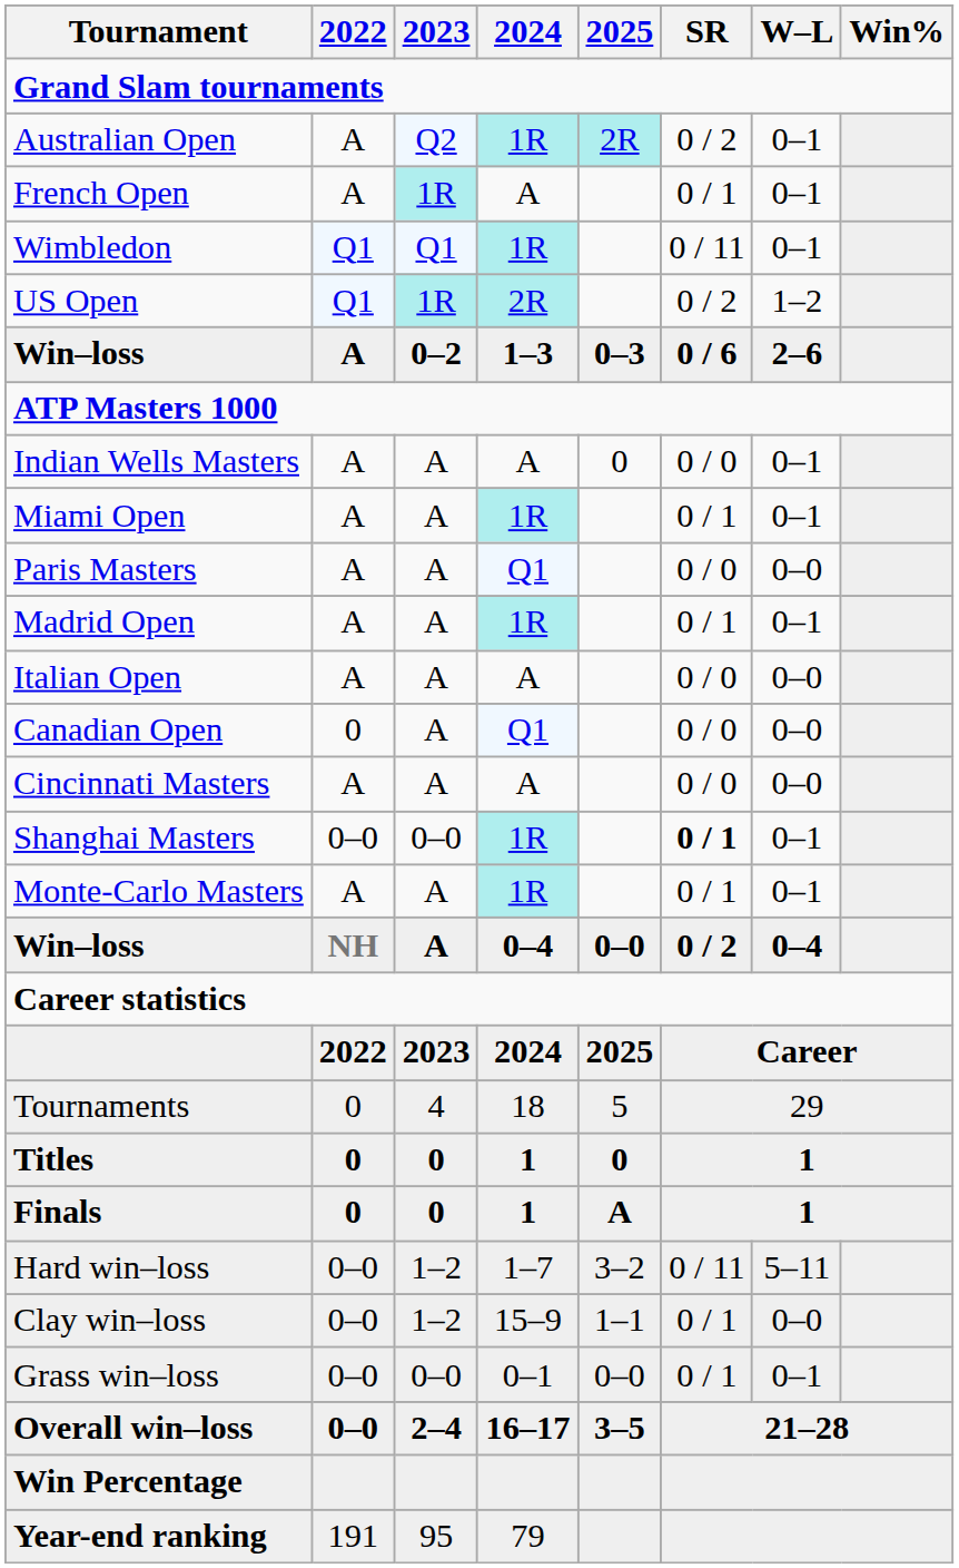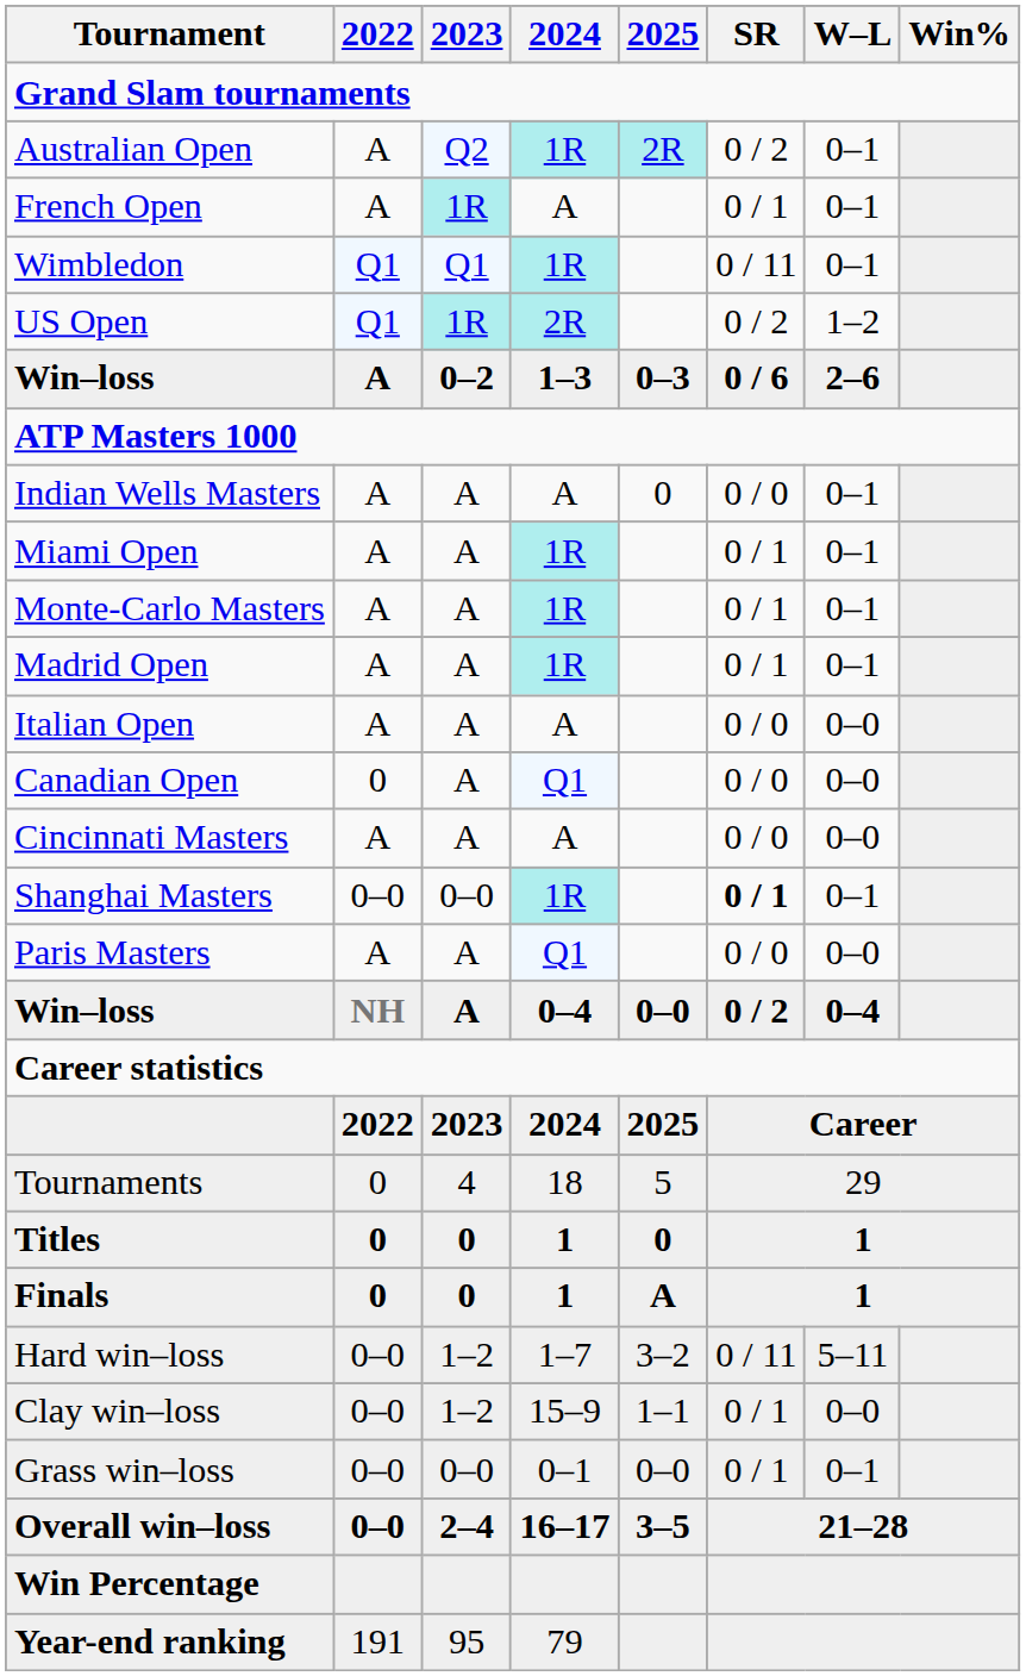 <table class="wikitable" style=text-align:center>
 <tr>
 <th>Tournament</th>
 <th><a href='#'>2022</a></th>
 <th><a href='#'>2023</a></th>
 <th><a href='#'>2024</a></th>
 <th><a href='#'>2025</a></th>
 <th>SR</th>
 <th>W–L</th>
 <th>Win%</th>
 </tr>
 <tr>
 <td colspan=8 align="left"><strong><a href='#'>Grand Slam tournaments</a></strong></td>
 </tr>
 <tr>
 <td align=left><a href='#'>Australian Open</a></td>
 <td>A</td>
 <td bgcolor=f0f8ff><a href='#'>Q2</a></td>
 <td bgcolor=afeeee><a href='#'>1R</a></td>
 <td bgcolor=afeeee><a href='#'>2R</a></td>
 <td>0 / 2</td>
 <td>0–1</td>
 <td bgcolor=efefef></td>
 </tr>
 <tr>
 <td align=left><a href='#'>French Open</a></td>
 <td>A</td>
 <td bgcolor=afeeee><a href='#'>1R</a></td>
 <td>A</td>
 <td></td>
 <td>0 / 1</td>
 <td>0–1</td>
 <td bgcolor=efefef></td>
 </tr>
 <tr>
 <td align=left><a href='#'>Wimbledon</a></td>
 <td bgcolor=f0f8ff><a href='#'>Q1</a></td>
 <td bgcolor=f0f8ff><a href='#'>Q1</a></td>
 <td bgcolor=afeeee><a href='#'>1R</a></td>
 <td></td>
 <td>0 / 11</td>
 <td>0–1</td>
 <td bgcolor=efefef></td>
 </tr>
 <tr>
 <td align=left><a href='#'>US Open</a></td>
 <td bgcolor=f0f8ff><a href='#'>Q1</a></td>
 <td bgcolor=afeeee><a href='#'>1R</a></td>
 <td bgcolor=afeeee><a href='#'>2R</a></td>
 <td></td>
 <td>0 / 2</td>
 <td>1–2</td>
 <td bgcolor=efefef></td>
 </tr>
 <tr style=background:#efefef;font-weight:bold>
 <td align=left>Win–loss</td>
 <td>A</td>
 <td>0–2</td>
 <td>1–3</td>
 <td>0–3</td>
 <td>0 / 6</td>
 <td>2–6</td>
 <td bgcolor=efefef></td>
 </tr>
 <tr>
 <td colspan=8 align="left"><strong><a href='#'>ATP Masters 1000</a></strong></td>
 </tr>
 <tr>
 <td align=left><a href='#'>Indian Wells Masters</a></td>
 <td>A</td>
 <td>A</td>
 <td>A</td>
 <td>0</td>
 <td>0 / 0</td>
 <td>0–1</td>
 <td bgcolor=efefef></td>
 </tr>
 <tr>
 <td align=left><a href='#'>Miami Open</a></td>
 <td>A</td>
 <td>A</td>
 <td bgcolor=afeeee><a href='#'>1R</a></td>
 <td></td>
 <td>0 / 1</td>
 <td>0–1</td>
 <td bgcolor=efefef></td>
 </tr>
 <tr>
-<td align=left><a href='#'>Paris Masters</a></td>
+<td align=left><a href='#'>Monte-Carlo Masters</a></td>
 <td>A</td>
 <td>A</td>
-<td bgcolor=f0f8ff><a href='#'>Q1</a></td>
+<td bgcolor=afeeee><a href='#'>1R</a></td>
 <td></td>
-<td>0 / 0</td>
-<td>0–0</td>
+<td>0 / 1</td>
+<td>0–1</td>
 <td bgcolor=efefef></td>
 </tr>
 <tr>
 <td align=left><a href='#'>Madrid Open</a></td>
 <td>A</td>
 <td>A</td>
 <td bgcolor=afeeee><a href='#'>1R</a></td>
 <td></td>
 <td>0 / 1</td>
 <td>0–1</td>
 <td bgcolor=efefef></td>
 </tr>
 <tr>
 <td align=left><a href='#'>Italian Open</a></td>
 <td>A</td>
 <td>A</td>
 <td>A</td>
 <td></td>
 <td>0 / 0</td>
 <td>0–0</td>
 <td bgcolor=efefef></td>
 </tr>
 <tr>
 <td align=left><a href='#'>Canadian Open</a></td>
 <td>0</td>
 <td>A</td>
 <td bgcolor=f0f8ff><a href='#'>Q1</a></td>
 <td></td>
 <td>0 / 0</td>
 <td>0–0</td>
 <td bgcolor=efefef></td>
 </tr>
 <tr>
 <td align=left><a href='#'>Cincinnati Masters</a></td>
 <td>A</td>
 <td>A</td>
 <td>A</td>
 <td></td>
 <td>0 / 0</td>
 <td>0–0</td>
 <td bgcolor=efefef></td>
 </tr>
 <tr>
 <td align=left><a href='#'>Shanghai Masters</a></td>
 <td>0–0</td>
 <td>0–0</td>
 <td bgcolor=afeeee><a href='#'>1R</a></td>
 <td></td>
 <td><strong>0 / 1</strong></td>
 <td>0–1</td>
 <td bgcolor=efefef></td>
 </tr>
 <tr>
-<td align=left><a href='#'>Monte-Carlo Masters</a></td>
+<td align=left><a href='#'>Paris Masters</a></td>
 <td>A</td>
 <td>A</td>
-<td bgcolor=afeeee><a href='#'>1R</a></td>
+<td bgcolor=f0f8ff><a href='#'>Q1</a></td>
 <td></td>
-<td>0 / 1</td>
-<td>0–1</td>
+<td>0 / 0</td>
+<td>0–0</td>
 <td bgcolor=efefef></td>
 </tr>
 <tr style=font-weight:bold;background:#efefef>
 <td style=text-align:left>Win–loss</td>
 <td style=color:#767676>NH</td>
 <td>A</td>
 <td>0–4</td>
 <td>0–0</td>
 <td>0 / 2</td>
 <td>0–4</td>
 <td bgcolor=efefef></td>
 </tr>
 <tr>
 <td colspan=8 align="left"><strong>Career statistics</strong></td>
 </tr>
 <tr style=font-weight:bold;background:#efefef>
 <td></td>
 <td>2022</td>
 <td>2023</td>
 <td>2024</td>
 <td>2025</td>
 <td colspan=3>Career</td>
 </tr>
 <tr bgcolor=efefef>
 <td align=left>Tournaments</td>
 <td>0</td>
 <td>4</td>
 <td>18</td>
 <td>5</td>
 <td colspan=3>29</td>
 </tr>
 <tr style=font-weight:bold;background:#efefef>
 <td style=text-align:left>Titles</td>
 <td>0</td>
 <td>0</td>
 <td>1</td>
 <td>0</td>
 <td colspan=3>1</td>
 </tr>
 <tr style=font-weight:bold;background:#efefef>
 <td style=text-align:left>Finals</td>
 <td>0</td>
 <td>0</td>
 <td>1</td>
 <td>A</td>
 <td colspan=3>1</td>
 </tr>
 <tr style=background:#efefef>
 <td style=text-align:left>Hard win–loss</td>
 <td>0–0</td>
 <td>1–2</td>
 <td>1–7</td>
 <td>3–2</td>
 <td>0 / 11</td>
 <td>5–11</td>
 <td></td>
 </tr>
 <tr style=background:#efefef>
 <td style=text-align:left>Clay win–loss</td>
 <td>0–0</td>
 <td>1–2</td>
 <td>15–9</td>
 <td>1–1</td>
 <td>0 / 1</td>
 <td>0–0</td>
 <td></td>
 </tr>
 <tr style=background:#efefef>
 <td style=text-align:left>Grass win–loss</td>
 <td>0–0</td>
 <td>0–0</td>
 <td>0–1</td>
 <td>0–0</td>
 <td>0 / 1</td>
 <td>0–1</td>
 <td></td>
 </tr>
 <tr style=font-weight:bold;background:#efefef>
 <td style=text-align:left>Overall win–loss</td>
 <td>0–0</td>
 <td>2–4</td>
 <td>16–17</td>
 <td>3–5</td>
 <td colspan=3>21–28</td>
 </tr>
 <tr style=font-weight:bold;background:#efefef>
 <td style=text-align:left>Win Percentage</td>
 <td></td>
 <td></td>
 <td></td>
 <td></td>
 <td colspan=3><strong></strong></td>
 </tr>
 <tr bgcolor=efefef>
 <td align=left><strong>Year-end ranking</strong></td>
 <td>191</td>
 <td>95</td>
 <td>79</td>
 <td></td>
 <td colspan=3></td>
 </tr>
 </table>
